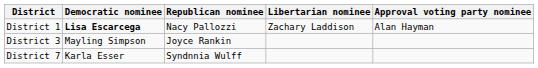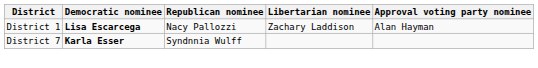 <table class="wikitable">
 <tr>
 <th>District</th>
 <th>Democratic nominee</th>
 <th>Republican nominee</th>
 <th>Libertarian nominee</th>
 <th>Approval voting party nominee</th>
 </tr>
 <tr>
 <td>District 1</td>
 <td><strong>Lisa Escarcega</strong></td>
 <td>Nacy Pallozzi</td>
 <td>Zachary Laddison</td>
 <td>Alan Hayman</td>
 </tr>
 <tr>
-<td>District 3</td>
-<td>Mayling Simpson</td>
-<td>Joyce Rankin</td>
-<td></td>
-<td></td>
-</tr>
-<tr>
 <td>District 7</td>
-<td>Karla Esser</td>
+<td><strong>Karla Esser</strong></td>
 <td>Syndnnia Wulff</td>
 <td></td>
 <td></td>
 </tr>
 </table>
